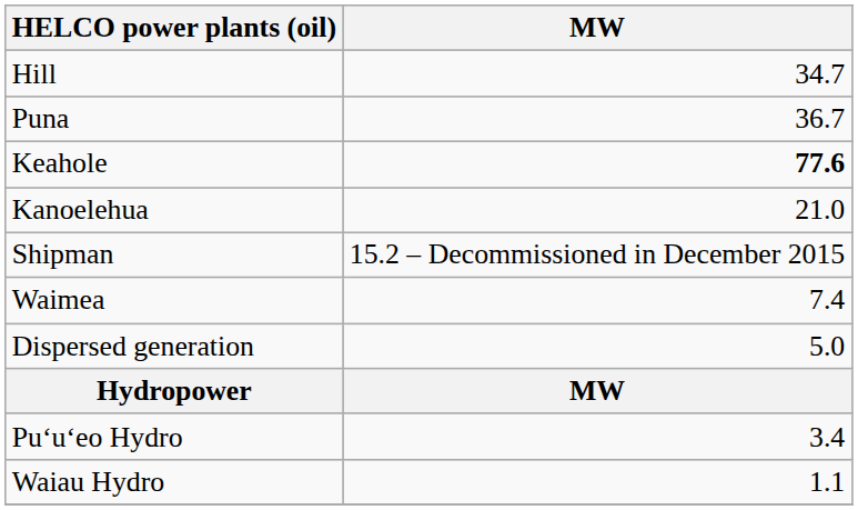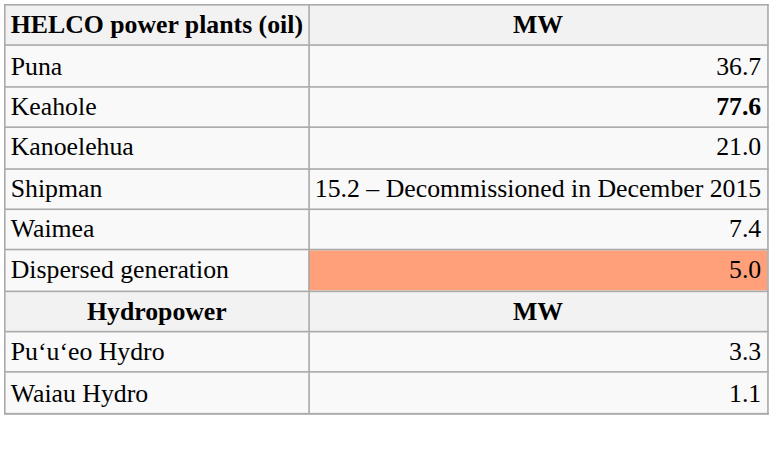 <table class="wikitable">
 <tr>
 <th>HELCO power plants (oil)</th>
 <th>MW</th>
-</tr>
-<tr>
-<td>Hill</td>
-<td align="right">34.7</td>
 </tr>
 <tr>
 <td>Puna</td>
 <td align="right">36.7</td>
 </tr>
 <tr>
 <td>Keahole</td>
 <td align="right"><strong>77.6</strong></td>
 </tr>
 <tr>
 <td>Kanoelehua</td>
 <td align="right">21.0</td>
 </tr>
 <tr>
 <td>Shipman</td>
 <td>15.2 – Decommissioned in December 2015</td>
 </tr>
 <tr>
 <td>Waimea</td>
 <td align="right">7.4</td>
 </tr>
 <tr>
 <td>Dispersed generation</td>
-<td align="right">5.0</td>
+<td align="right" style="background: lightsalmon;">5.0</td>
 </tr>
 <tr>
 <th>Hydropower</th>
 <th>MW</th>
 </tr>
 <tr>
 <td>Pu‘u‘eo Hydro</td>
-<td align="right">3.4</td>
+<td align="right">3.3</td>
 </tr>
 <tr>
 <td>Waiau Hydro</td>
 <td align="right">1.1</td>
 </tr>
 <tr>
 </tr>
 </table>
